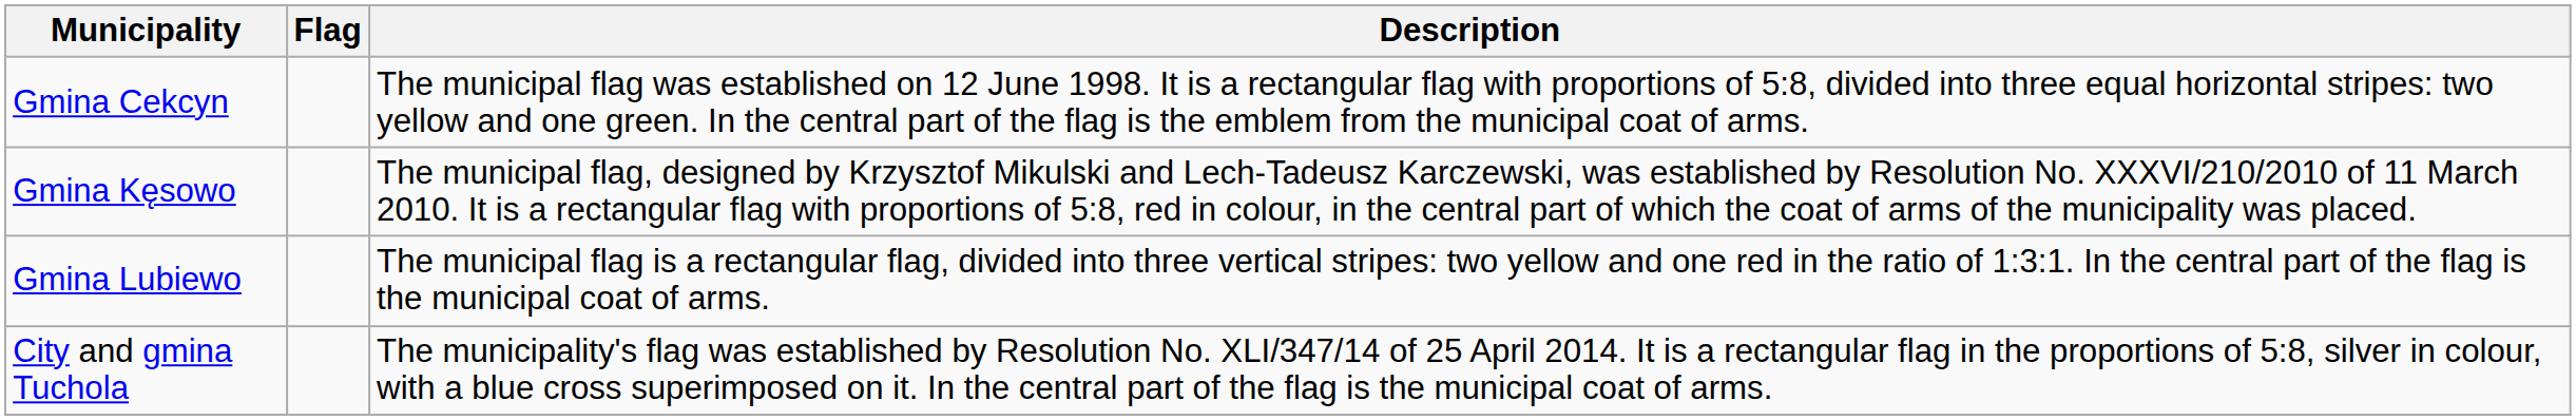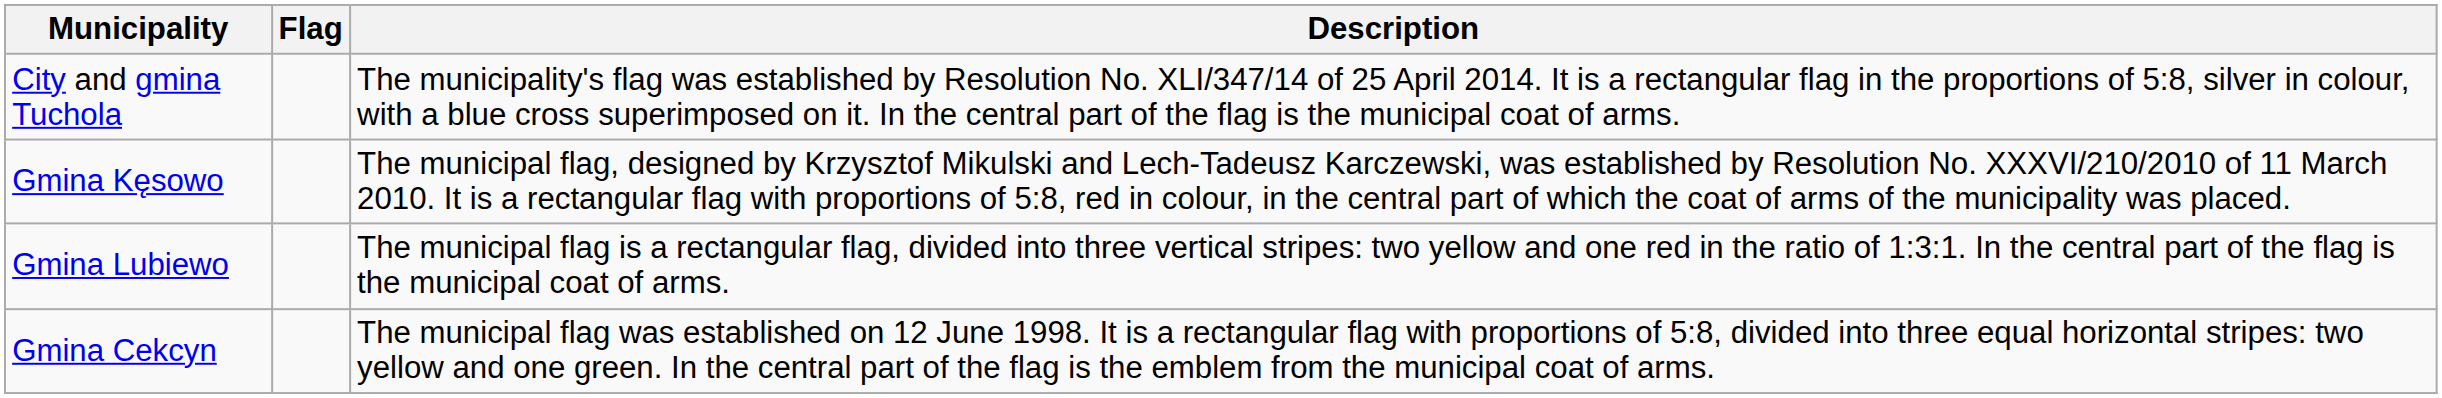 <table class="wikitable" style="text-align: left">
 <tr>
 <th>Municipality</th>
 <th>Flag</th>
 <th>Description</th>
 </tr>
 <tr>
-<td><a href='#'>Gmina Cekcyn</a></td>
+<td><a href='#'>City</a> and <a href='#'>gmina Tuchola</a></td>
 <td></td>
-<td>The municipal flag was established on 12 June 1998. It is a rectangular flag with proportions of 5:8, divided into three equal horizontal stripes: two yellow and one green. In the central part of the flag is the emblem from the municipal coat of arms.</td>
+<td>The municipality's flag was established by Resolution No. XLI/347/14 of 25 April 2014. It is a rectangular flag in the proportions of 5:8, silver in colour, with a blue cross superimposed on it. In the central part of the flag is the municipal coat of arms.</td>
 </tr>
 <tr>
 <td><a href='#'>Gmina Kęsowo</a></td>
 <td></td>
 <td>The municipal flag, designed by Krzysztof Mikulski and Lech-Tadeusz Karczewski, was established by Resolution No. XXXVI/210/2010 of 11 March 2010. It is a rectangular flag with proportions of 5:8, red in colour, in the central part of which the coat of arms of the municipality was placed.</td>
 </tr>
 <tr>
 <td><a href='#'>Gmina Lubiewo</a></td>
 <td></td>
 <td>The municipal flag is a rectangular flag, divided into three vertical stripes: two yellow and one red in the ratio of 1:3:1. In the central part of the flag is the municipal coat of arms.</td>
 </tr>
 <tr>
-<td><a href='#'>City</a> and <a href='#'>gmina Tuchola</a></td>
+<td><a href='#'>Gmina Cekcyn</a></td>
 <td></td>
-<td>The municipality's flag was established by Resolution No. XLI/347/14 of 25 April 2014. It is a rectangular flag in the proportions of 5:8, silver in colour, with a blue cross superimposed on it. In the central part of the flag is the municipal coat of arms.</td>
+<td>The municipal flag was established on 12 June 1998. It is a rectangular flag with proportions of 5:8, divided into three equal horizontal stripes: two yellow and one green. In the central part of the flag is the emblem from the municipal coat of arms.</td>
 </tr>
 </table>
